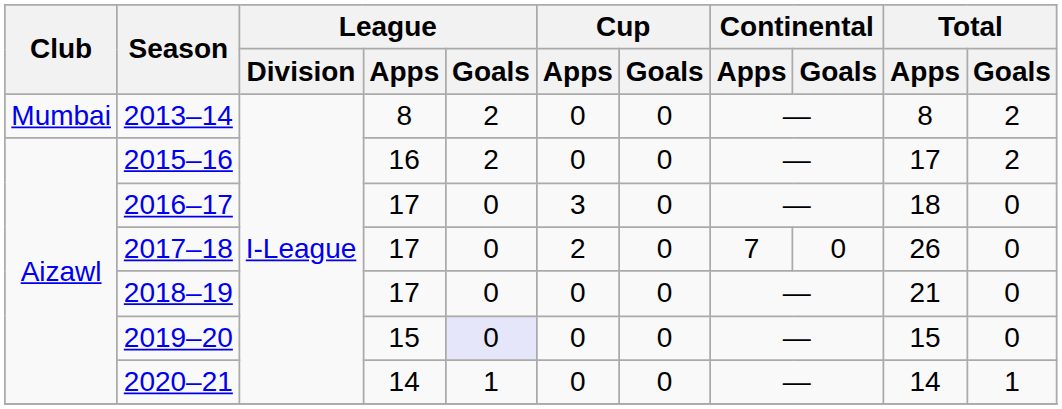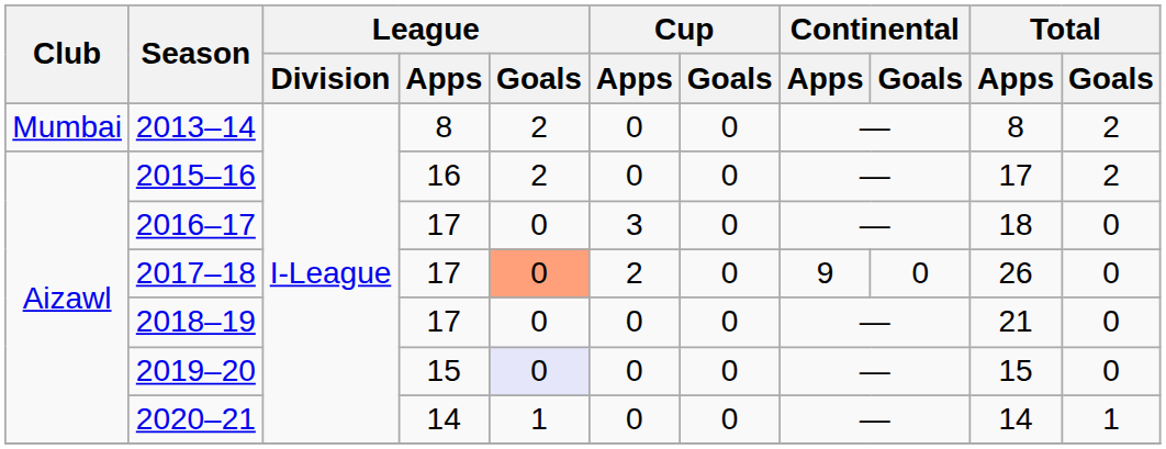 <table class="wikitable" style="text-align:center">
 <tr>
 <th rowspan="2">Club</th>
 <th rowspan="2">Season</th>
 <th colspan="3">League</th>
 <th colspan="2">Cup</th>
 <th colspan="2">Continental</th>
 <th colspan="2">Total</th>
 </tr>
 <tr>
 <th>Division</th>
 <th>Apps</th>
 <th>Goals</th>
 <th>Apps</th>
 <th>Goals</th>
 <th>Apps</th>
 <th>Goals</th>
 <th>Apps</th>
 <th>Goals</th>
 </tr>
 <tr>
 <td rowspan="1"><a href='#'>Mumbai</a></td>
 <td><a href='#'>2013–14</a></td>
 <td rowspan="7"><a href='#'>I-League</a></td>
 <td>8</td>
 <td>2</td>
 <td>0</td>
 <td>0</td>
 <td colspan="2">—</td>
 <td>8</td>
 <td>2</td>
 </tr>
 <tr>
 <td rowspan="6"><a href='#'>Aizawl</a></td>
 <td><a href='#'>2015–16</a></td>
 <td>16</td>
 <td>2</td>
 <td>0</td>
 <td>0</td>
 <td colspan="2">—</td>
 <td>17</td>
 <td>2</td>
 </tr>
 <tr>
 <td><a href='#'>2016–17</a></td>
 <td>17</td>
 <td>0</td>
 <td>3</td>
 <td>0</td>
 <td colspan="2">—</td>
 <td>18</td>
 <td>0</td>
 </tr>
 <tr>
 <td><a href='#'>2017–18</a></td>
 <td>17</td>
-<td>0</td>
+<td style="background: lightsalmon;">0</td>
 <td>2</td>
 <td>0</td>
-<td>7</td>
+<td>9</td>
 <td>0</td>
 <td>26</td>
 <td>0</td>
 </tr>
 <tr>
 <td><a href='#'>2018–19</a></td>
 <td>17</td>
 <td>0</td>
 <td>0</td>
 <td>0</td>
 <td colspan="2">—</td>
 <td>21</td>
 <td>0</td>
 </tr>
 <tr>
 <td><a href='#'>2019–20</a></td>
 <td>15</td>
 <td style="background: lavender;">0</td>
 <td>0</td>
 <td>0</td>
 <td colspan="2">—</td>
 <td>15</td>
 <td>0</td>
 </tr>
 <tr>
 <td><a href='#'>2020–21</a></td>
 <td>14</td>
 <td>1</td>
 <td>0</td>
 <td>0</td>
 <td colspan="2">—</td>
 <td>14</td>
 <td>1</td>
 </tr>
 <tr>
 </tr>
 </table>
